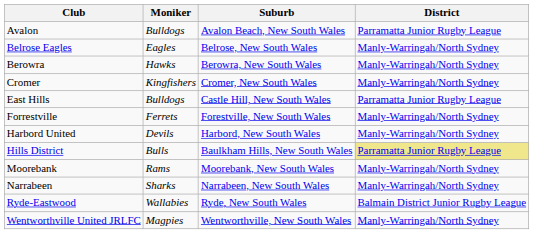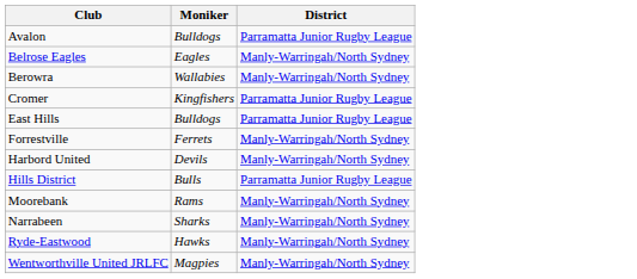 <table class="wikitable">
 <tr>
 <th>Club</th>
 <th>Moniker</th>
-<th>Suburb</th>
 <th>District</th>
 </tr>
 <tr>
 <td> Avalon</td>
 <td><em>Bulldogs</em></td>
-<td><a href='#'>Avalon Beach, New South Wales</a></td>
 <td><a href='#'>Parramatta Junior Rugby League</a></td>
 </tr>
 <tr>
 <td> <a href='#'>Belrose Eagles</a></td>
 <td><em>Eagles</em></td>
-<td><a href='#'>Belrose, New South Wales</a></td>
 <td><a href='#'>Manly-Warringah/North Sydney</a></td>
 </tr>
 <tr>
 <td> Berowra</td>
-<td><em>Hawks</em></td>
-<td><a href='#'>Berowra, New South Wales</a></td>
+<td><em>Wallabies</em></td>
 <td><a href='#'>Manly-Warringah/North Sydney</a></td>
 </tr>
 <tr>
 <td> Cromer</td>
 <td><em>Kingfishers</em></td>
-<td><a href='#'>Cromer, New South Wales</a></td>
-<td><a href='#'>Manly-Warringah/North Sydney</a></td>
+<td><a href='#'>Parramatta Junior Rugby League</a></td>
 </tr>
 <tr>
 <td> East Hills</td>
 <td><em>Bulldogs</em></td>
-<td><a href='#'>Castle Hill, New South Wales</a></td>
 <td><a href='#'>Parramatta Junior Rugby League</a></td>
 </tr>
 <tr>
 <td> Forrestville</td>
 <td><em>Ferrets</em></td>
-<td><a href='#'>Forestville, New South Wales</a></td>
 <td><a href='#'>Manly-Warringah/North Sydney</a></td>
 </tr>
 <tr>
 <td> Harbord United</td>
 <td><em>Devils</em></td>
-<td><a href='#'>Harbord, New South Wales</a></td>
 <td><a href='#'>Manly-Warringah/North Sydney</a></td>
 </tr>
 <tr>
 <td> <a href='#'>Hills District</a></td>
 <td><em>Bulls</em></td>
-<td><a href='#'>Baulkham Hills, New South Wales</a></td>
-<td style="background: khaki;"><a href='#'>Parramatta Junior Rugby League</a></td>
+<td><a href='#'>Parramatta Junior Rugby League</a></td>
 </tr>
 <tr>
 <td> Moorebank</td>
 <td><em>Rams</em></td>
-<td><a href='#'>Moorebank, New South Wales</a></td>
 <td><a href='#'>Manly-Warringah/North Sydney</a></td>
 </tr>
 <tr>
 <td> Narrabeen</td>
 <td><em>Sharks</em></td>
-<td><a href='#'>Narrabeen, New South Wales</a></td>
 <td><a href='#'>Manly-Warringah/North Sydney</a></td>
 </tr>
 <tr>
 <td> <a href='#'>Ryde-Eastwood</a></td>
-<td><em>Wallabies</em></td>
-<td><a href='#'>Ryde, New South Wales</a></td>
-<td><a href='#'>Balmain District Junior Rugby League</a></td>
+<td><em>Hawks</em></td>
+<td><a href='#'>Manly-Warringah/North Sydney</a></td>
 </tr>
 <tr>
 <td> <a href='#'>Wentworthville United JRLFC</a></td>
 <td><em>Magpies</em></td>
-<td><a href='#'>Wentworthville, New South Wales</a></td>
 <td><a href='#'>Manly-Warringah/North Sydney</a></td>
 </tr>
 </table>
